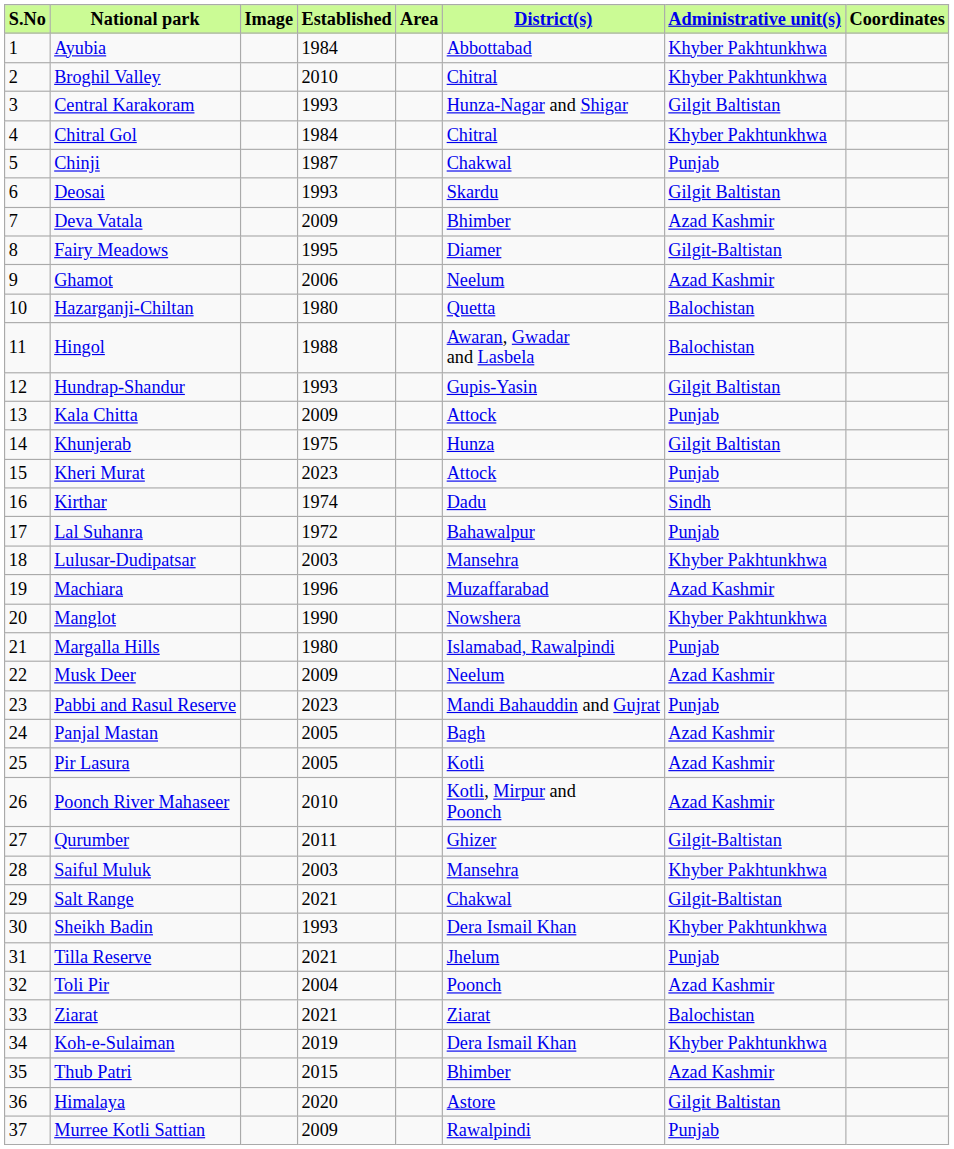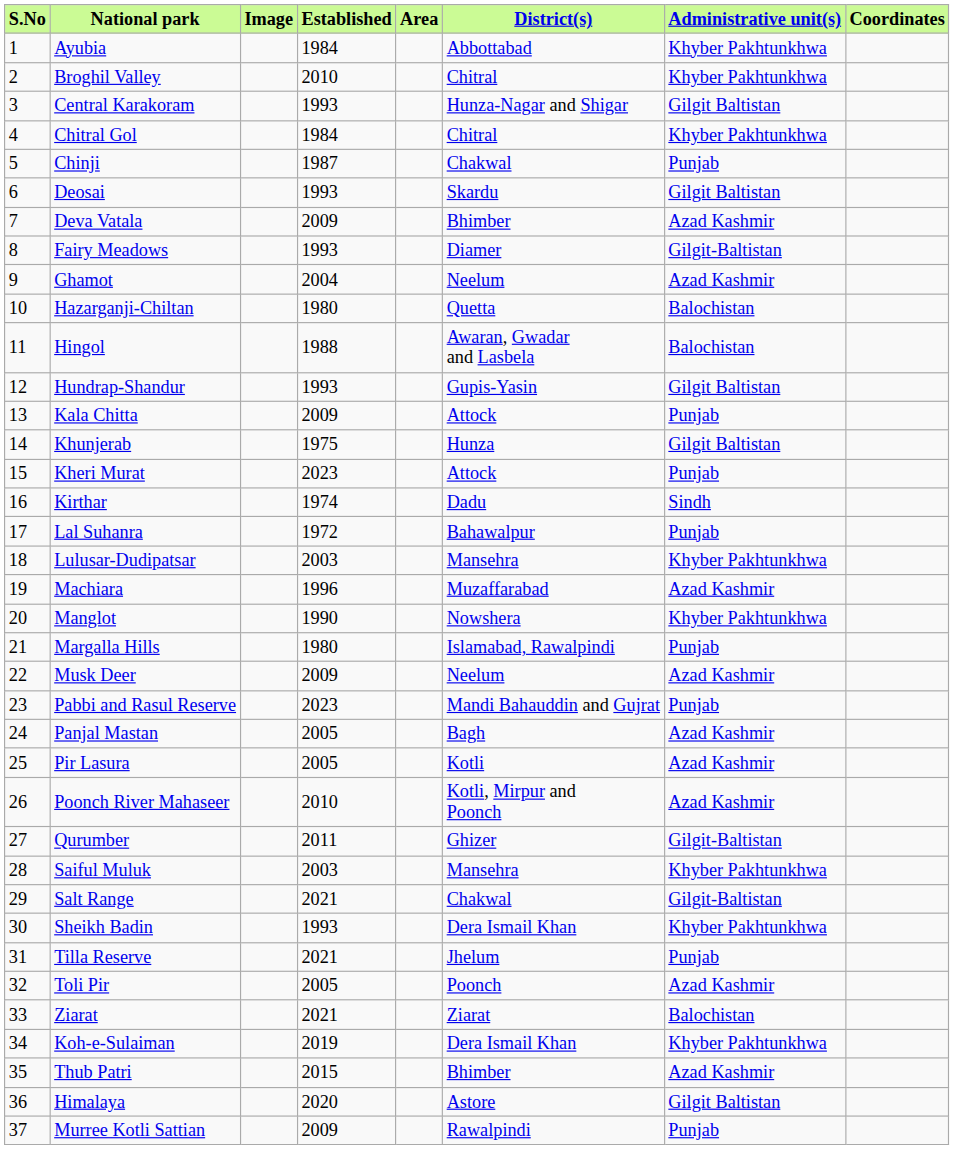 <table class="sortable wikitable">
 <tr>
 <th style="background: #cbfb95;">S.No</th>
 <th style="background: #cbfb95;">National park</th>
 <th style="background: #cbfb95;">Image</th>
 <th style="background: #cbfb95;">Established</th>
 <th style="background: #cbfb95;">Area</th>
 <th style="background: #cbfb95;" class="unsortable"><a href='#'>District(s)</a></th>
 <th style="background: #cbfb95;"><a href='#'>Administrative unit(s)</a></th>
 <th style="background: #cbfb95;" class="unsortable">Coordinates</th>
 </tr>
 <tr>
 <td>1</td>
 <td><a href='#'>Ayubia</a></td>
 <td></td>
 <td>1984</td>
 <td style="text-align: right;"></td>
 <td><a href='#'>Abbottabad</a></td>
 <td><a href='#'>Khyber Pakhtunkhwa</a></td>
 <td><small></small></td>
 </tr>
 <tr>
 <td>2</td>
 <td><a href='#'>Broghil Valley</a></td>
 <td></td>
 <td>2010</td>
 <td style="text-align: right;"></td>
 <td><a href='#'>Chitral</a></td>
 <td><a href='#'>Khyber Pakhtunkhwa</a></td>
 <td><small></small></td>
 </tr>
 <tr>
 <td>3</td>
 <td><a href='#'>Central Karakoram</a></td>
 <td></td>
 <td>1993</td>
 <td style="text-align: right;"></td>
 <td><a href='#'>Hunza-Nagar</a> and <a href='#'>Shigar</a></td>
 <td><a href='#'>Gilgit Baltistan</a></td>
 <td><small></small></td>
 </tr>
 <tr>
 <td>4</td>
 <td><a href='#'>Chitral Gol</a></td>
 <td></td>
 <td>1984</td>
 <td style="text-align: right;"></td>
 <td><a href='#'>Chitral</a></td>
 <td><a href='#'>Khyber Pakhtunkhwa</a></td>
 <td><small></small></td>
 </tr>
 <tr>
 <td>5</td>
 <td><a href='#'>Chinji</a></td>
 <td></td>
 <td>1987</td>
 <td style="text-align: right;"></td>
 <td><a href='#'>Chakwal</a></td>
 <td><a href='#'>Punjab</a></td>
 <td><small></small></td>
 </tr>
 <tr>
 <td>6</td>
 <td><a href='#'>Deosai</a></td>
 <td></td>
 <td>1993</td>
 <td style="text-align: right;"></td>
 <td><a href='#'>Skardu</a></td>
 <td><a href='#'>Gilgit Baltistan</a></td>
 <td><small></small></td>
 </tr>
 <tr>
 <td>7</td>
 <td><a href='#'>Deva Vatala</a></td>
 <td></td>
 <td>2009</td>
 <td style="text-align: right;"></td>
 <td><a href='#'>Bhimber</a></td>
 <td><a href='#'>Azad Kashmir</a></td>
 <td><small></small></td>
 </tr>
 <tr>
 <td>8</td>
 <td><a href='#'>Fairy Meadows</a></td>
 <td></td>
-<td>1995</td>
+<td>1993</td>
 <td style="text-align: right;"></td>
 <td><a href='#'>Diamer</a></td>
 <td><a href='#'>Gilgit-Baltistan</a></td>
 <td><small></small></td>
 </tr>
 <tr>
 <td>9</td>
 <td><a href='#'>Ghamot</a></td>
 <td></td>
-<td>2006</td>
+<td>2004</td>
 <td style="text-align: right;"></td>
 <td><a href='#'>Neelum</a></td>
 <td><a href='#'>Azad Kashmir</a></td>
 <td><small></small></td>
 </tr>
 <tr>
 <td>10</td>
 <td><a href='#'>Hazarganji-Chiltan</a></td>
 <td></td>
 <td>1980</td>
 <td style="text-align: right;"></td>
 <td><a href='#'>Quetta</a></td>
 <td><a href='#'>Balochistan</a></td>
 <td><small></small></td>
 </tr>
 <tr>
 <td>11</td>
 <td><a href='#'>Hingol</a></td>
 <td></td>
 <td>1988</td>
 <td style="text-align: right;"></td>
 <td><a href='#'>Awaran</a>, <a href='#'>Gwadar</a><br>and <a href='#'>Lasbela</a></td>
 <td><a href='#'>Balochistan</a></td>
 <td><small></small></td>
 </tr>
 <tr>
 <td>12</td>
 <td><a href='#'>Hundrap-Shandur</a></td>
 <td></td>
 <td>1993</td>
 <td style="text-align: right;"></td>
 <td><a href='#'>Gupis-Yasin</a></td>
 <td><a href='#'>Gilgit Baltistan</a></td>
 <td><small></small></td>
 </tr>
 <tr>
 <td>13</td>
 <td><a href='#'>Kala Chitta</a></td>
 <td></td>
 <td>2009</td>
 <td style="text-align: right;"></td>
 <td><a href='#'>Attock</a></td>
 <td><a href='#'>Punjab</a></td>
 <td><small></small></td>
 </tr>
 <tr>
 <td>14</td>
 <td><a href='#'>Khunjerab</a></td>
 <td></td>
 <td>1975</td>
 <td style="text-align: right;"></td>
 <td><a href='#'>Hunza</a></td>
 <td><a href='#'>Gilgit Baltistan</a></td>
 <td><small></small></td>
 </tr>
 <tr>
 <td>15</td>
 <td><a href='#'>Kheri Murat</a></td>
 <td></td>
 <td>2023</td>
 <td style="text-align: right;"></td>
 <td><a href='#'>Attock</a></td>
 <td><a href='#'>Punjab</a></td>
 <td></td>
 </tr>
 <tr>
 <td>16</td>
 <td><a href='#'>Kirthar</a></td>
 <td></td>
 <td>1974</td>
 <td style="text-align: right;"></td>
 <td><a href='#'>Dadu</a></td>
 <td><a href='#'>Sindh</a></td>
 <td><small></small></td>
 </tr>
 <tr>
 <td>17</td>
 <td><a href='#'>Lal Suhanra</a></td>
 <td></td>
 <td>1972</td>
 <td style="text-align: right;"></td>
 <td><a href='#'>Bahawalpur</a></td>
 <td><a href='#'>Punjab</a></td>
 <td><small></small></td>
 </tr>
 <tr>
 <td>18</td>
 <td><a href='#'>Lulusar-Dudipatsar</a></td>
 <td></td>
 <td>2003</td>
 <td style="text-align: right;"></td>
 <td><a href='#'>Mansehra</a></td>
 <td><a href='#'>Khyber Pakhtunkhwa</a></td>
 <td><small></small></td>
 </tr>
 <tr>
 <td>19</td>
 <td><a href='#'>Machiara</a></td>
 <td></td>
 <td>1996</td>
 <td style="text-align: right;"></td>
 <td><a href='#'>Muzaffarabad</a></td>
 <td><a href='#'>Azad Kashmir</a></td>
 <td><small></small></td>
 </tr>
 <tr>
 <td>20</td>
 <td><a href='#'>Manglot</a></td>
 <td></td>
 <td>1990</td>
 <td style="text-align: right;"></td>
 <td><a href='#'>Nowshera</a></td>
 <td><a href='#'>Khyber Pakhtunkhwa</a></td>
 <td><small></small></td>
 </tr>
 <tr>
 <td>21</td>
 <td><a href='#'>Margalla Hills</a></td>
 <td></td>
 <td>1980</td>
 <td style="text-align: right;"></td>
 <td><a href='#'>Islamabad, Rawalpindi</a></td>
 <td><a href='#'>Punjab</a></td>
 <td><small></small></td>
 </tr>
 <tr>
 <td>22</td>
 <td><a href='#'>Musk Deer</a></td>
 <td></td>
 <td>2009</td>
 <td style="text-align: right;"></td>
 <td><a href='#'>Neelum</a></td>
 <td><a href='#'>Azad Kashmir</a></td>
 <td><small></small></td>
 </tr>
 <tr>
 <td>23</td>
 <td><a href='#'>Pabbi and Rasul Reserve</a></td>
 <td></td>
 <td>2023</td>
 <td style="text-align: right;"></td>
 <td><a href='#'>Mandi Bahauddin</a> and <a href='#'>Gujrat</a></td>
 <td><a href='#'>Punjab</a></td>
 <td></td>
 </tr>
 <tr>
 <td>24</td>
 <td><a href='#'>Panjal Mastan</a></td>
 <td></td>
 <td>2005</td>
 <td style="text-align: right;"></td>
 <td><a href='#'>Bagh</a></td>
 <td><a href='#'>Azad Kashmir</a></td>
 <td><small></small></td>
 </tr>
 <tr>
 <td>25</td>
 <td><a href='#'>Pir Lasura</a></td>
 <td></td>
 <td>2005</td>
 <td style="text-align: right;"></td>
 <td><a href='#'>Kotli</a></td>
 <td><a href='#'>Azad Kashmir</a></td>
 <td><small></small></td>
 </tr>
 <tr>
 <td>26</td>
 <td><a href='#'>Poonch River Mahaseer</a></td>
 <td></td>
 <td>2010</td>
 <td style="text-align: right;"></td>
 <td><a href='#'>Kotli</a>, <a href='#'>Mirpur</a> and<br><a href='#'>Poonch</a></td>
 <td><a href='#'>Azad Kashmir</a></td>
 <td><small></small></td>
 </tr>
 <tr>
 <td>27</td>
 <td><a href='#'>Qurumber</a></td>
 <td></td>
 <td>2011</td>
 <td style="text-align: right;"></td>
 <td><a href='#'>Ghizer</a></td>
 <td><a href='#'>Gilgit-Baltistan</a></td>
 <td><small></small></td>
 </tr>
 <tr>
 <td>28</td>
 <td><a href='#'>Saiful Muluk</a></td>
 <td></td>
 <td>2003</td>
 <td style="text-align: right;"></td>
 <td><a href='#'>Mansehra</a></td>
 <td><a href='#'>Khyber Pakhtunkhwa</a></td>
 <td><small></small></td>
 </tr>
 <tr>
 <td>29</td>
 <td><a href='#'>Salt Range</a></td>
 <td></td>
 <td>2021</td>
 <td style="text-align: right;"></td>
 <td><a href='#'>Chakwal</a></td>
 <td><a href='#'>Gilgit-Baltistan</a></td>
 <td><small></small></td>
 </tr>
 <tr>
 <td>30</td>
 <td><a href='#'>Sheikh Badin</a></td>
 <td></td>
 <td>1993</td>
 <td style="text-align: right;"></td>
 <td><a href='#'>Dera Ismail Khan</a></td>
 <td><a href='#'>Khyber Pakhtunkhwa</a></td>
 <td><small></small></td>
 </tr>
 <tr>
 <td>31</td>
 <td><a href='#'>Tilla Reserve</a></td>
 <td></td>
 <td>2021</td>
 <td style="text-align: right;"></td>
 <td><a href='#'>Jhelum</a></td>
 <td><a href='#'>Punjab</a></td>
 <td><small></small></td>
 </tr>
 <tr>
 <td>32</td>
 <td><a href='#'>Toli Pir</a></td>
 <td></td>
-<td>2004</td>
+<td>2005</td>
 <td style="text-align: right;"></td>
 <td><a href='#'>Poonch</a></td>
 <td><a href='#'>Azad Kashmir</a></td>
 <td><small></small></td>
 </tr>
 <tr>
 <td>33</td>
 <td><a href='#'>Ziarat</a></td>
 <td></td>
 <td>2021</td>
 <td style="text-align: right;"></td>
 <td><a href='#'>Ziarat</a></td>
 <td><a href='#'>Balochistan</a></td>
 <td><small></small></td>
 </tr>
 <tr>
 <td>34</td>
 <td><a href='#'>Koh-e-Sulaiman</a></td>
 <td></td>
 <td>2019</td>
 <td style="text-align: right;"></td>
 <td><a href='#'>Dera Ismail Khan</a></td>
 <td><a href='#'>Khyber Pakhtunkhwa</a></td>
 <td><small></small></td>
 </tr>
 <tr>
 <td>35</td>
 <td><a href='#'>Thub Patri</a></td>
 <td></td>
 <td>2015</td>
 <td style="text-align: right;"></td>
 <td><a href='#'>Bhimber</a></td>
 <td><a href='#'>Azad Kashmir</a></td>
 <td></td>
 </tr>
 <tr>
 <td>36</td>
 <td><a href='#'>Himalaya</a></td>
 <td></td>
 <td>2020</td>
 <td style="text-align: right;"></td>
 <td><a href='#'>Astore</a></td>
 <td><a href='#'>Gilgit Baltistan</a></td>
 <td><small></small></td>
 </tr>
 <tr>
 <td>37</td>
 <td><a href='#'>Murree Kotli Sattian</a></td>
 <td></td>
 <td>2009</td>
 <td style="text-align: right;"></td>
 <td><a href='#'>Rawalpindi</a></td>
 <td><a href='#'>Punjab</a></td>
 <td><small></small></td>
 </tr>
 </table>
